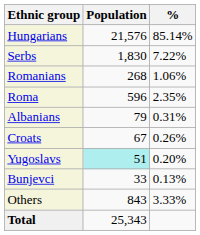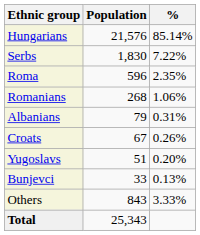 <table class="wikitable">
 <tr>
 <th>Ethnic group</th>
 <th>Population</th>
 <th>%</th>
 </tr>
 <tr>
 <td style="background:#F5F5DC;"><a href='#'>Hungarians</a></td>
 <td align="right">21,576</td>
 <td>85.14%</td>
 </tr>
 <tr>
 <td style="background:#F5F5DC;"><a href='#'>Serbs</a></td>
 <td align="right">1,830</td>
 <td>7.22%</td>
 </tr>
 <tr>
+<td style="background:#F5F5DC;"><a href='#'>Roma</a></td>
+<td align="right">596</td>
+<td>2.35%</td>
+</tr>
+<tr>
 <td style="background:#F5F5DC;"><a href='#'>Romanians</a></td>
 <td align="right">268</td>
 <td>1.06%</td>
-</tr>
-<tr>
-<td style="background:#F5F5DC;"><a href='#'>Roma</a></td>
-<td align="right">596</td>
-<td>2.35%</td>
 </tr>
 <tr>
 <td style="background:#F5F5DC;"><a href='#'>Albanians</a></td>
 <td align="right">79</td>
 <td>0.31%</td>
 </tr>
 <tr>
 <td style="background:#F5F5DC;"><a href='#'>Croats</a></td>
 <td align="right">67</td>
 <td>0.26%</td>
 </tr>
 <tr>
 <td style="background:#F5F5DC;"><a href='#'>Yugoslavs</a></td>
-<td align="right" style="background: paleturquoise;">51</td>
+<td align="right">51</td>
 <td>0.20%</td>
 </tr>
 <tr>
 <td style="background:#F5F5DC;"><a href='#'>Bunjevci</a></td>
 <td align="right">33</td>
 <td>0.13%</td>
 </tr>
 <tr>
 <td style="background:#F5F5DC;">Others</td>
 <td align="right">843</td>
 <td>3.33%</td>
 </tr>
 <tr class="sortbottom">
 <td style="background:#F0F0F0;"><strong>Total</strong></td>
 <td align="right">25,343</td>
 <td></td>
 </tr>
 </table>
